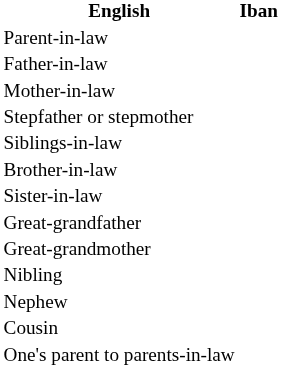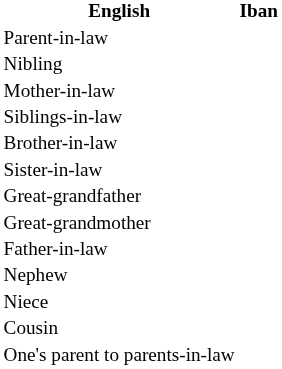 <table>
 <tr>
 <th>English</th>
 <th>Iban</th>
 </tr>
 <tr>
 <td>Parent-in-law</td>
 <td></td>
 </tr>
 <tr>
-<td>Father-in-law</td>
+<td>Nibling</td>
 <td></td>
 </tr>
 <tr>
 <td>Mother-in-law</td>
-<td></td>
-</tr>
-<tr>
-<td>Stepfather or stepmother</td>
 <td></td>
 </tr>
 <tr>
 <td>Siblings-in-law</td>
 <td></td>
 </tr>
 <tr>
 <td>Brother-in-law</td>
 <td></td>
 </tr>
 <tr>
 <td>Sister-in-law</td>
 <td></td>
 </tr>
 <tr>
 <td>Great-grandfather</td>
 <td></td>
 </tr>
 <tr>
 <td>Great-grandmother</td>
 <td></td>
 </tr>
 <tr>
-<td>Nibling</td>
+<td>Father-in-law</td>
 <td></td>
 </tr>
 <tr>
 <td>Nephew</td>
+<td></td>
+</tr>
+<tr>
+<td>Niece</td>
 <td></td>
 </tr>
 <tr>
 <td>Cousin</td>
 <td></td>
 </tr>
 <tr>
 <td>One's parent to parents-in-law</td>
 <td></td>
 </tr>
 </table>
